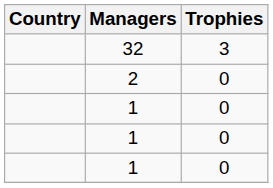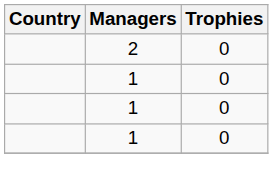 <table class="wikitable sortable">
 <tr>
 <th>Country</th>
 <th>Managers</th>
 <th>Trophies</th>
-</tr>
-<tr>
-<td align=center></td>
-<td align=center>32</td>
-<td align=center>3</td>
 </tr>
 <tr>
 <td align=center></td>
 <td align=center>2</td>
 <td align=center>0</td>
 </tr>
 <tr>
 <td align=center></td>
 <td align=center>1</td>
 <td align=center>0</td>
 </tr>
 <tr>
 <td align=center></td>
 <td align=center>1</td>
 <td align=center>0</td>
 </tr>
 <tr>
 <td align=center></td>
 <td align=center>1</td>
 <td align=center>0</td>
 </tr>
 <tr>
 </tr>
 </table>
